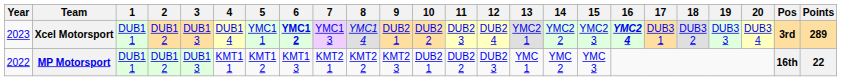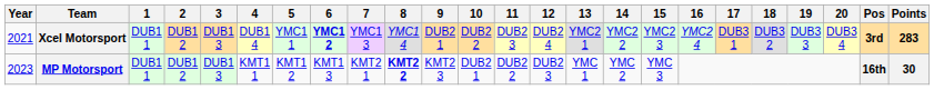 <table class="wikitable" style="text-align:center; font-size:85%">
 <tr>
 <th>Year</th>
 <th>Team</th>
 <th>1</th>
 <th>2</th>
 <th>3</th>
 <th>4</th>
 <th>5</th>
 <th>6</th>
 <th>7</th>
 <th>8</th>
 <th>9</th>
 <th>10</th>
 <th>11</th>
 <th>12</th>
 <th>13</th>
 <th>14</th>
 <th>15</th>
 <th>16</th>
 <th>17</th>
 <th>18</th>
 <th>19</th>
 <th>20</th>
 <th>Pos</th>
 <th>Points</th>
 </tr>
 <tr>
-<td><a href='#'>2023</a></td>
+<td><a href='#'>2021</a></td>
 <th nowrap>Xcel Motorsport</th>
 <td style="background:#DFFFDF;"><a href='#'>DUB1<br>1</a><br></td>
 <td style="background:#FFDF9F;"><a href='#'>DUB1<br>2</a><br></td>
 <td style="background:#FFDF9F;"><a href='#'>DUB1<br>3</a><br></td>
 <td style="background:#FFFFBF;"><a href='#'>DUB1<br>4</a><br></td>
 <td style="background:#DFFFDF;"><a href='#'>YMC1<br>1</a><br></td>
 <td style="background:#DFFFDF;"><strong><a href='#'>YMC1<br>2</a><br></strong></td>
 <td style="background:#EFCFFF;"><a href='#'>YMC1<br>3</a><br></td>
 <td style="background:#DFDFDF;"><em><a href='#'>YMC1<br>4</a></em><br></td>
 <td style="background:#FFDF9F;"><a href='#'>DUB2<br>1</a><br></td>
 <td style="background:#FFDF9F;"><a href='#'>DUB2<br>2</a><br></td>
 <td style="background:#FFFFBF;"><a href='#'>DUB2<br>3</a><br></td>
 <td style="background:#FFFFBF;"><a href='#'>DUB2<br>4</a><br></td>
 <td style="background:#DFDFDF;"><a href='#'>YMC2<br>1</a><br></td>
 <td style="background:#DFFFDF;"><a href='#'>YMC2<br>2</a><br></td>
 <td style="background:#DFFFDF;"><a href='#'>YMC2<br>3</a><br></td>
-<td style="background:#DFFFDF;"><strong><em><a href='#'>YMC2<br>4</a></em><br></strong></td>
+<td style="background:#DFFFDF;"><em><a href='#'>YMC2<br>4</a></em><br></td>
 <td style="background:#FFDF9F;"><a href='#'>DUB3<br>1</a><br></td>
 <td style="background:#DFDFDF;"><a href='#'>DUB3<br>2</a><br></td>
 <td style="background:#DFFFDF;"><a href='#'>DUB3<br>3</a><br></td>
 <td style="background:#FFFFBF;"><a href='#'>DUB3<br>4</a><br></td>
 <th style="background:#FFDF9F;">3rd</th>
-<th style="background:#FFDF9F;">289</th>
+<th style="background:#FFDF9F;">283</th>
 </tr>
 <tr>
-<td><a href='#'>2022</a></td>
+<td><a href='#'>2023</a></td>
 <th nowrap><a href='#'>MP Motorsport</a></th>
 <td style="background:#DFFFDF;"><a href='#'>DUB1<br>1</a><br> </td>
 <td style="background:#DFFFDF;"><a href='#'>DUB1<br>2</a> <br> </td>
 <td style="background:#DFFFDF;"><a href='#'>DUB1<br>3</a> <br> </td>
 <td style="background:#;"><a href='#'>KMT1<br>1</a> <br> </td>
 <td style="background:#;"><a href='#'>KMT1<br>2</a> <br> </td>
 <td style="background:#;"><a href='#'>KMT1<br>3</a> <br> </td>
 <td style="background:#;"><a href='#'>KMT2<br>1</a> <br> </td>
-<td style="background:#;"><a href='#'>KMT2<br>2</a><br> </td>
+<td style="background:#;"><strong><a href='#'>KMT2<br>2</a><br> </strong></td>
 <td style="background:#;"><a href='#'>KMT2<br>3</a> <br> </td>
 <td style="background:#;"><a href='#'>DUB2<br>1</a></td>
 <td style="background:#;"><a href='#'>DUB2<br>2</a></td>
 <td style="background:#;"><a href='#'>DUB2<br>3</a></td>
 <td style="background:#;"><a href='#'>YMC<br>1</a></td>
 <td style="background:#;"><a href='#'>YMC<br>2</a></td>
 <td style="background:#;"><a href='#'>YMC<br>3</a></td>
 <td colspan=5></td>
 <th>16th</th>
-<th>22</th>
+<th>30</th>
 </tr>
 </table>
